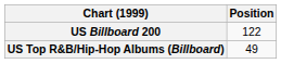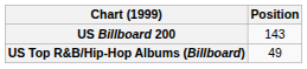 <table class="wikitable sortable plainrowheaders" style="text-align:center">
 <tr>
 <th scope="col">Chart (1999)</th>
 <th scope="col">Position</th>
 </tr>
 <tr>
 <th scope="row">US <em>Billboard</em> 200</th>
-<td>122</td>
+<td>143</td>
 </tr>
 <tr>
 <th scope="row">US Top R&B/Hip-Hop Albums (<em>Billboard</em>)</th>
 <td>49</td>
 </tr>
 </table>
